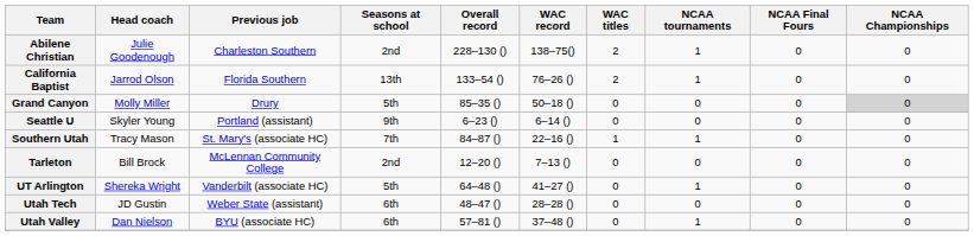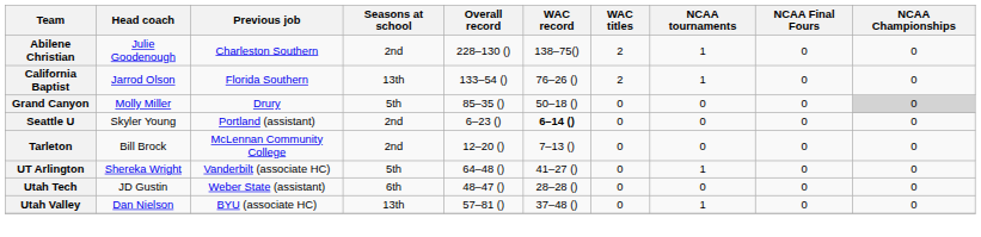 <table class="wikitable sortable" style="text-align: center;font-size:90%;">
 <tr>
 <th width="110">Team</th>
 <th>Head coach</th>
 <th>Previous job</th>
 <th>Seasons at school</th>
 <th>Overall record</th>
 <th>WAC record</th>
 <th>WAC titles</th>
 <th>NCAA tournaments</th>
 <th>NCAA Final Fours</th>
 <th>NCAA Championships</th>
 </tr>
 <tr>
 <th style=>Abilene Christian</th>
 <td><a href='#'>Julie Goodenough</a></td>
 <td><a href='#'>Charleston Southern</a></td>
 <td>2nd</td>
 <td>228–130 ()</td>
 <td>138–75()</td>
 <td>2</td>
 <td>1</td>
 <td>0</td>
 <td>0</td>
 </tr>
 <tr>
 <th style=>California Baptist</th>
 <td><a href='#'>Jarrod Olson</a></td>
 <td><a href='#'>Florida Southern</a></td>
 <td>13th</td>
 <td>133–54 ()</td>
 <td>76–26 ()</td>
 <td>2</td>
 <td>1</td>
 <td>0</td>
 <td>0</td>
 </tr>
 <tr>
 <th style=>Grand Canyon</th>
 <td><a href='#'>Molly Miller</a></td>
 <td><a href='#'>Drury</a></td>
 <td>5th</td>
 <td>85–35 ()</td>
 <td>50–18 ()</td>
 <td>0</td>
 <td>0</td>
 <td>0</td>
 <td style="background: lightgrey;">0</td>
 </tr>
 <tr>
 <th style=>Seattle U</th>
 <td>Skyler Young</td>
 <td><a href='#'>Portland</a> (assistant)</td>
-<td>9th</td>
+<td>2nd</td>
 <td>6–23 ()</td>
-<td>6–14 ()</td>
+<td><strong>6–14 ()</strong></td>
 <td>0</td>
 <td>0</td>
-<td>0</td>
-<td>0</td>
-</tr>
-<tr>
-<th style=>Southern Utah</th>
-<td>Tracy Mason</td>
-<td><a href='#'>St. Mary's</a> (associate HC)</td>
-<td>7th</td>
-<td>84–87 ()</td>
-<td>22–16 ()</td>
-<td>1</td>
-<td>1</td>
 <td>0</td>
 <td>0</td>
 </tr>
 <tr>
 <th style=>Tarleton</th>
 <td>Bill Brock</td>
 <td><a href='#'>McLennan Community College</a></td>
 <td>2nd</td>
 <td>12–20 ()</td>
 <td>7–13 ()</td>
 <td>0</td>
 <td>0</td>
 <td>0</td>
 <td>0</td>
 </tr>
 <tr>
 <th style=>UT Arlington</th>
 <td><a href='#'>Shereka Wright</a></td>
 <td><a href='#'>Vanderbilt</a> (associate HC)</td>
 <td>5th</td>
 <td>64–48 ()</td>
 <td>41–27 ()</td>
 <td>0</td>
 <td>1</td>
 <td>0</td>
 <td>0</td>
 </tr>
 <tr>
 <th style=>Utah Tech</th>
 <td>JD Gustin</td>
 <td><a href='#'>Weber State</a> (assistant)</td>
 <td>6th</td>
 <td>48–47 ()</td>
 <td>28–28 ()</td>
 <td>0</td>
 <td>0</td>
 <td>0</td>
 <td>0</td>
 </tr>
 <tr>
 <th style=>Utah Valley</th>
 <td><a href='#'>Dan Nielson</a></td>
 <td><a href='#'>BYU</a> (associate HC)</td>
-<td>6th</td>
+<td>13th</td>
 <td>57–81 ()</td>
 <td>37–48 ()</td>
 <td>0</td>
 <td>1</td>
 <td>0</td>
 <td>0</td>
 </tr>
 <tr>
 </tr>
 </table>
